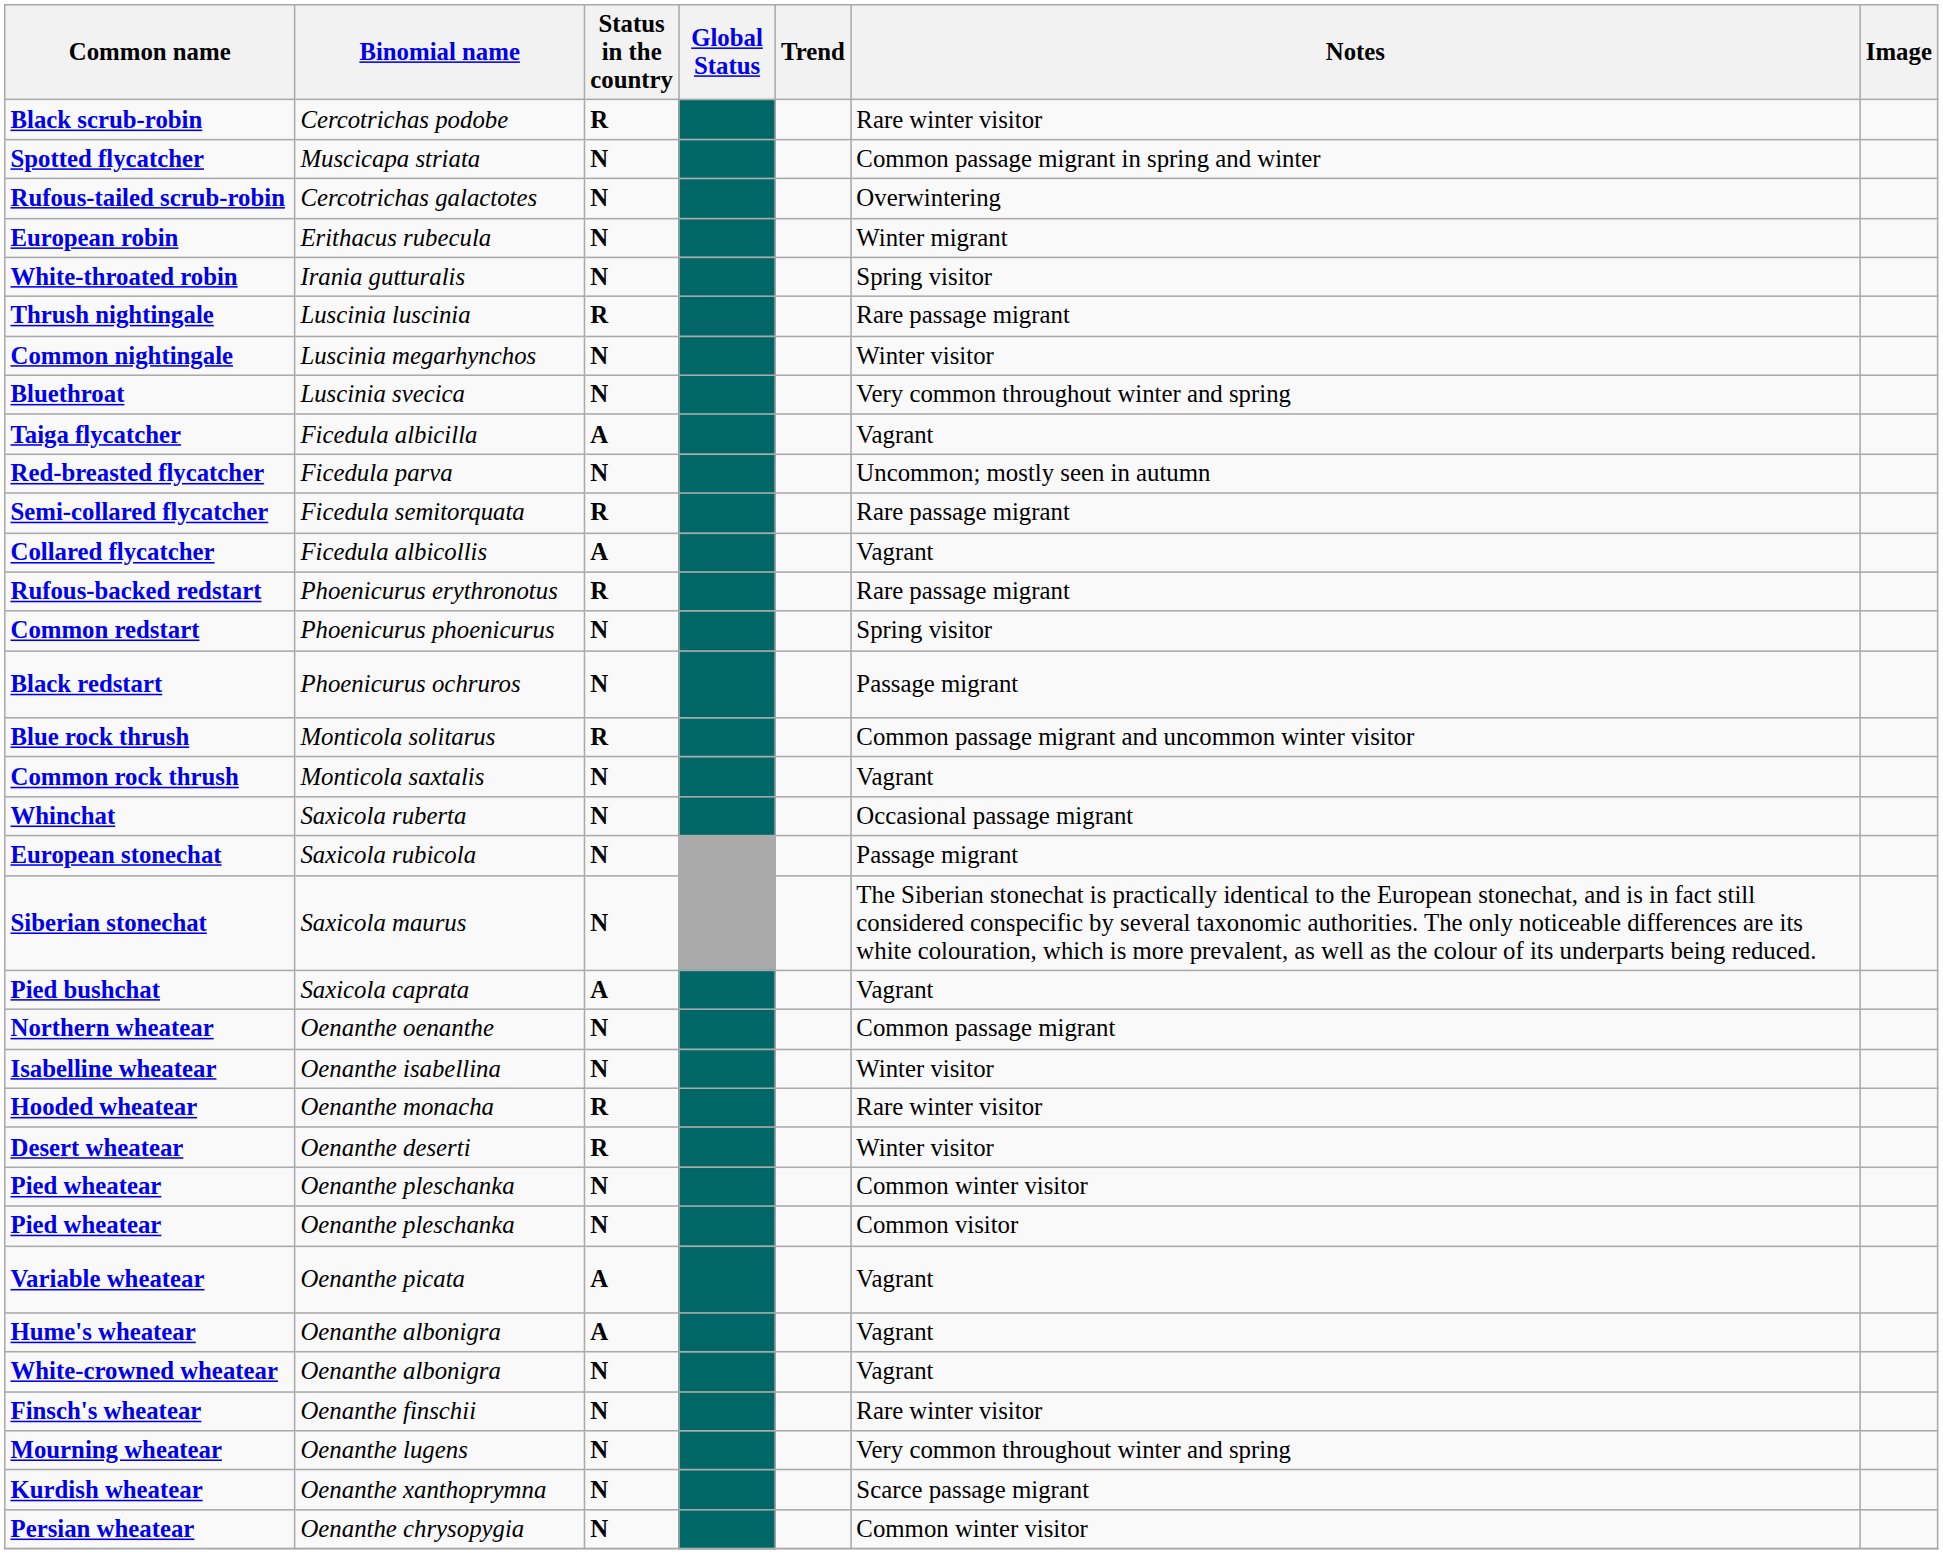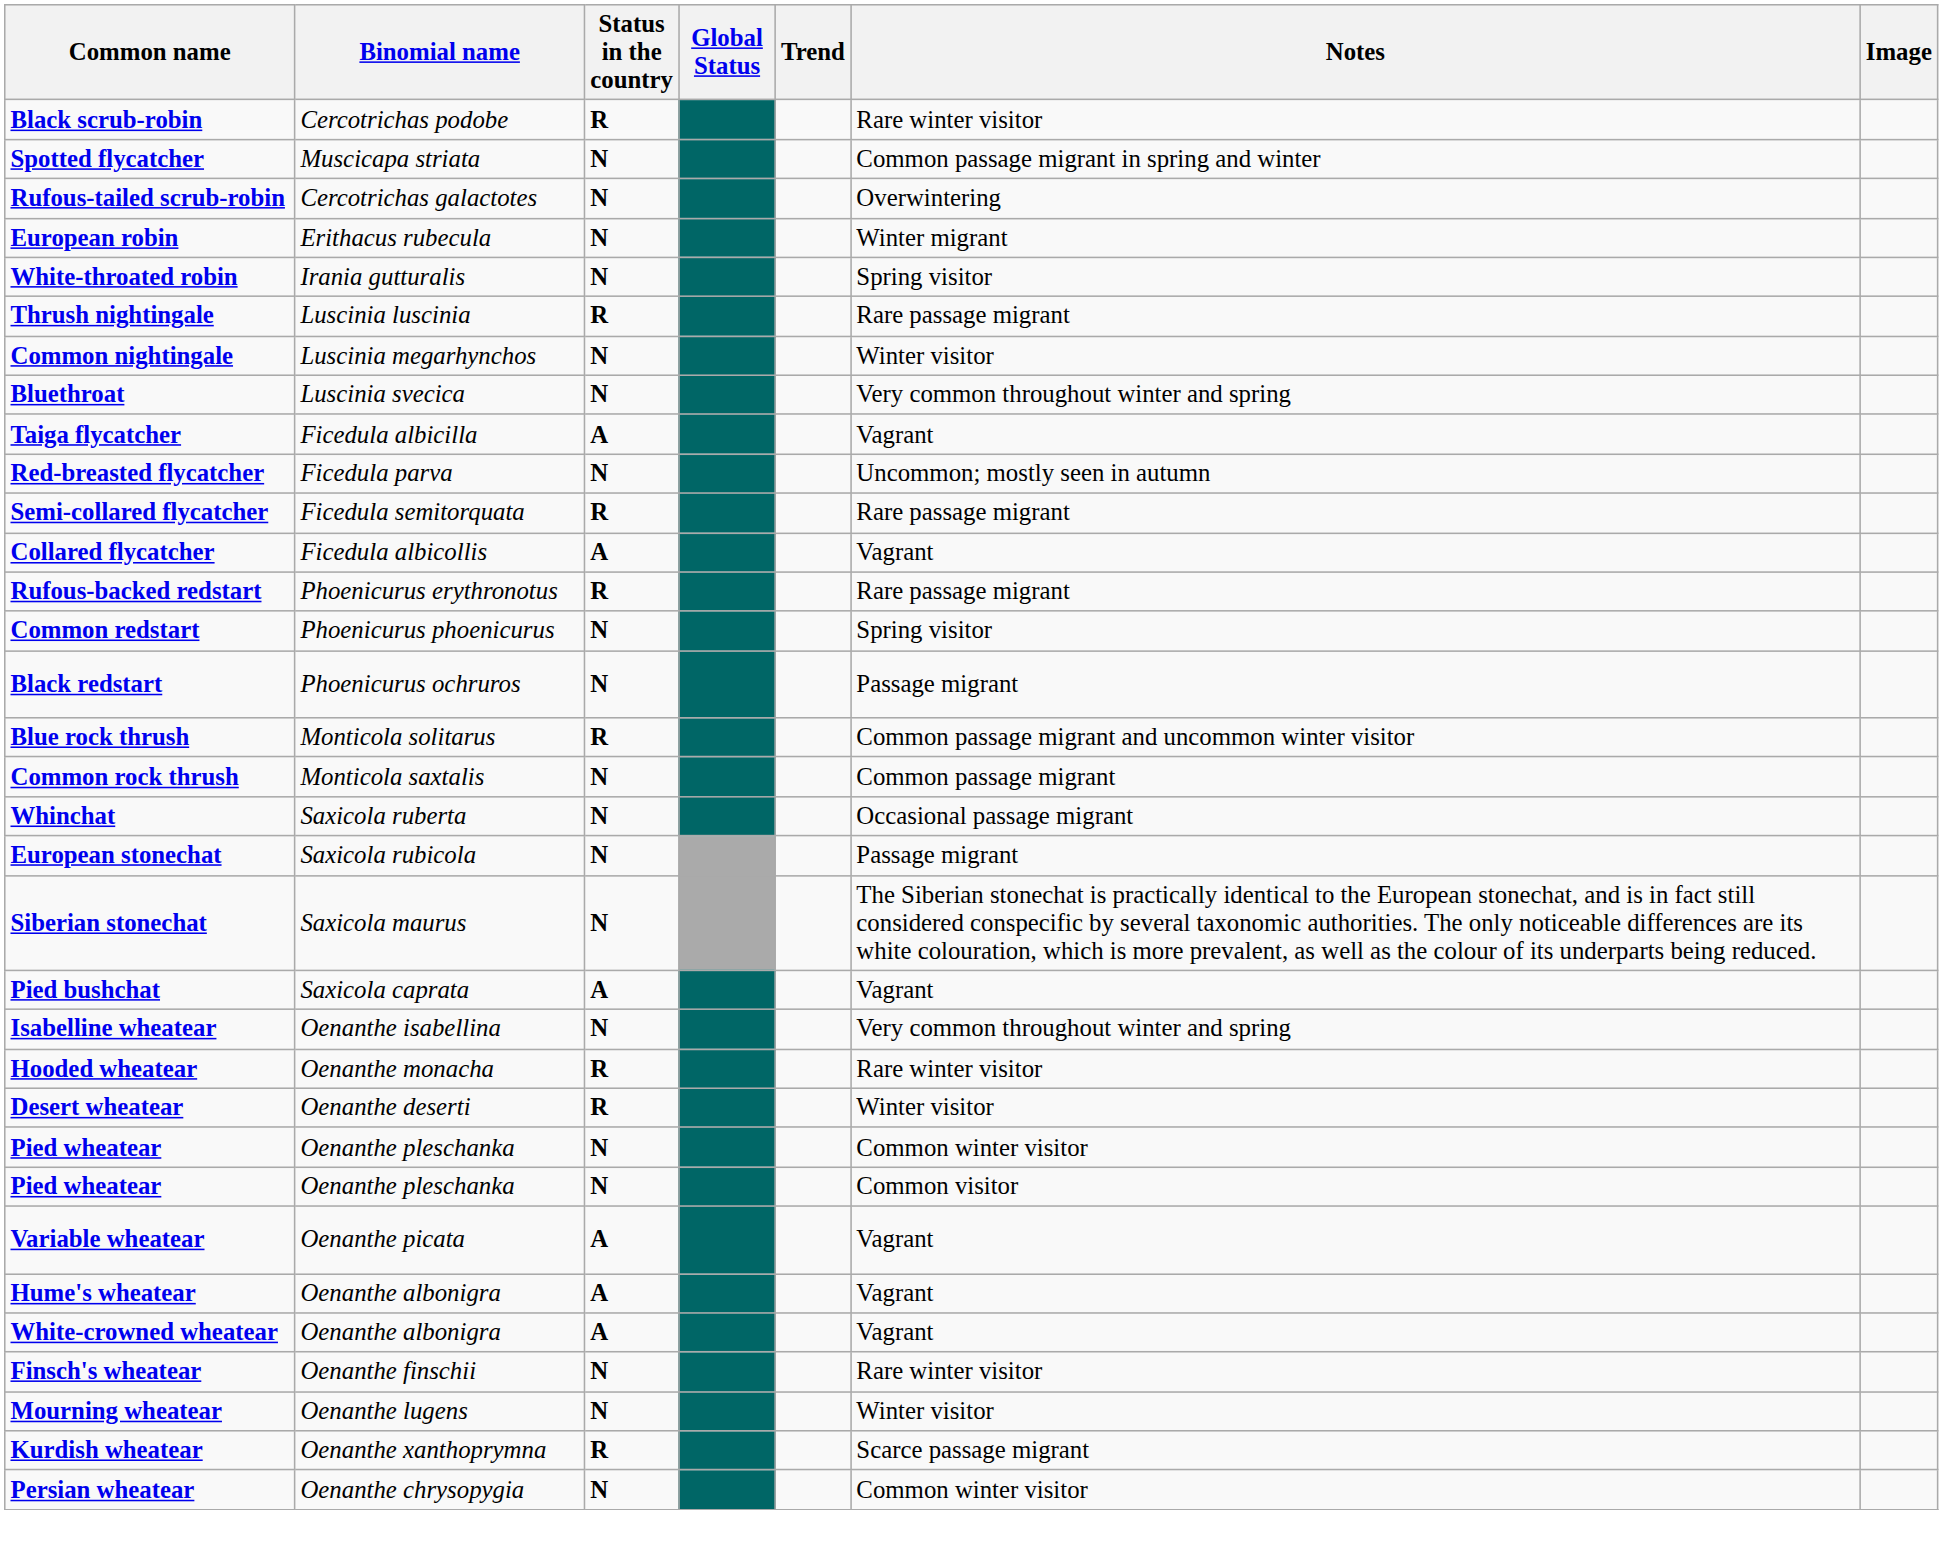 <table class="wikitable sortable">
 <tr>
 <th width="15%">Common name</th>
 <th width="15%"><a href='#'>Binomial name</a></th>
 <th data-sort-type="number" width="1%">Status in the country</th>
 <th width="5%"><a href='#'>Global Status</a></th>
 <th width="1%">Trend</th>
 <th class="unsortable">Notes</th>
 <th class="unsortable">Image</th>
 </tr>
 <tr>
 <td><strong><a href='#'>Black scrub-robin</a></strong></td>
 <td><em>Cercotrichas podobe</em></td>
 <td><strong>R</strong></td>
 <td align=center style="background: #006666"></td>
 <td align=center></td>
 <td>Rare winter visitor</td>
 <td></td>
 </tr>
 <tr>
 <td><strong><a href='#'>Spotted flycatcher</a></strong></td>
 <td><em>Muscicapa striata</em></td>
 <td><strong>N</strong></td>
 <td align=center style="background: #006666"></td>
 <td align=center></td>
 <td>Common passage migrant in spring and winter</td>
 <td></td>
 </tr>
 <tr>
 <td><strong><a href='#'>Rufous-tailed scrub-robin</a></strong></td>
 <td><em>Cercotrichas galactotes</em></td>
 <td><strong>N</strong></td>
 <td align=center style="background: #006666"></td>
 <td align=center></td>
 <td>Overwintering</td>
 <td></td>
 </tr>
 <tr>
 <td><strong><a href='#'>European robin</a></strong></td>
 <td><em>Erithacus rubecula</em></td>
 <td><strong>N</strong></td>
 <td align=center style="background: #006666"></td>
 <td align=center></td>
 <td>Winter migrant</td>
 <td></td>
 </tr>
 <tr>
 <td><strong><a href='#'>White-throated robin</a></strong></td>
 <td><em>Irania gutturalis</em></td>
 <td><strong>N</strong></td>
 <td align=center style="background: #006666"></td>
 <td align=center></td>
 <td>Spring visitor</td>
 <td></td>
 </tr>
 <tr>
 <td><strong><a href='#'>Thrush nightingale</a></strong></td>
 <td><em>Luscinia luscinia</em></td>
 <td><strong>R</strong></td>
 <td align=center style="background: #006666"></td>
 <td align=center></td>
 <td>Rare passage migrant</td>
 <td></td>
 </tr>
 <tr>
 <td><strong><a href='#'>Common nightingale</a></strong></td>
 <td><em>Luscinia megarhynchos</em></td>
 <td><strong>N</strong></td>
 <td align=center style="background: #006666"></td>
 <td align=center></td>
 <td>Winter visitor</td>
 <td></td>
 </tr>
 <tr>
 <td><strong><a href='#'>Bluethroat</a></strong></td>
 <td><em>Luscinia svecica</em></td>
 <td><strong>N</strong></td>
 <td align=center style="background: #006666"></td>
 <td align=center></td>
 <td>Very common throughout winter and spring</td>
 <td></td>
 </tr>
 <tr>
 <td><strong><a href='#'>Taiga flycatcher</a></strong></td>
 <td><em>Ficedula albicilla</em></td>
 <td><strong>A</strong></td>
 <td align=center style="background: #006666"></td>
 <td align=center></td>
 <td>Vagrant</td>
 <td></td>
 </tr>
 <tr>
 <td><strong><a href='#'>Red-breasted flycatcher</a></strong></td>
 <td><em>Ficedula parva</em></td>
 <td><strong>N</strong></td>
 <td align=center style="background: #006666"></td>
 <td align=center></td>
 <td>Uncommon; mostly seen in autumn</td>
 <td><br></td>
 </tr>
 <tr>
 <td><strong><a href='#'>Semi-collared flycatcher</a></strong></td>
 <td><em>Ficedula semitorquata</em></td>
 <td><strong>R</strong></td>
 <td align=center style="background: #006666"></td>
 <td align=center></td>
 <td>Rare passage migrant</td>
 <td></td>
 </tr>
 <tr>
 <td><strong><a href='#'>Collared flycatcher</a></strong></td>
 <td><em>Ficedula albicollis</em></td>
 <td><strong>A</strong></td>
 <td align=center style="background: #006666"></td>
 <td align=center></td>
 <td>Vagrant</td>
 <td></td>
 </tr>
 <tr>
 <td><strong><a href='#'>Rufous-backed redstart</a></strong></td>
 <td><em>Phoenicurus erythronotus</em></td>
 <td><strong>R</strong></td>
 <td align=center style="background: #006666"></td>
 <td align=center></td>
 <td>Rare passage migrant</td>
 <td><br></td>
 </tr>
 <tr>
 <td><strong><a href='#'>Common redstart</a></strong></td>
 <td><em>Phoenicurus phoenicurus</em></td>
 <td><strong>N</strong></td>
 <td align=center style="background: #006666"></td>
 <td align=center></td>
 <td>Spring visitor</td>
 <td><br></td>
 </tr>
 <tr>
 <td><strong><a href='#'>Black redstart</a></strong></td>
 <td><em>Phoenicurus ochruros</em></td>
 <td><strong>N</strong></td>
 <td align=center style="background: #006666"></td>
 <td align=center></td>
 <td>Passage migrant</td>
 <td><br><br></td>
 </tr>
 <tr>
 <td><strong><a href='#'>Blue rock thrush</a></strong></td>
 <td><em>Monticola solitarus</em></td>
 <td><strong>R</strong></td>
 <td align=center style="background: #006666"></td>
 <td align=center></td>
 <td>Common passage migrant and uncommon winter visitor</td>
 <td></td>
 </tr>
 <tr>
 <td><strong><a href='#'>Common rock thrush</a></strong></td>
 <td><em>Monticola saxtalis</em></td>
 <td><strong>N</strong></td>
 <td align=center style="background: #006666"></td>
 <td align=center></td>
-<td>Vagrant</td>
+<td>Common passage migrant</td>
 <td><br></td>
 </tr>
 <tr>
 <td><strong><a href='#'>Whinchat</a></strong></td>
 <td><em>Saxicola ruberta</em></td>
 <td><strong>N</strong></td>
 <td align=center style="background: #006666"></td>
 <td align=center></td>
 <td>Occasional passage migrant</td>
 <td><br></td>
 </tr>
 <tr>
 <td><strong><a href='#'>European stonechat</a></strong></td>
 <td><em>Saxicola rubicola</em></td>
 <td><strong>N</strong></td>
 <td align=center style="background: #AAA"></td>
 <td align=center></td>
 <td>Passage migrant</td>
 <td><br></td>
 </tr>
 <tr>
 <td><strong><a href='#'>Siberian stonechat</a></strong></td>
 <td><em>Saxicola maurus</em></td>
 <td><strong>N</strong></td>
 <td align=center style="background: #AAA"></td>
 <td align=center></td>
 <td>The Siberian stonechat is practically identical to the European stonechat, and is in fact still considered conspecific by several taxonomic authorities. The only noticeable differences are its white colouration, which is more prevalent, as well as the colour of its underparts being reduced.</td>
 <td><br></td>
 </tr>
 <tr>
 <td><strong><a href='#'>Pied bushchat</a></strong></td>
 <td><em>Saxicola caprata</em></td>
 <td><strong>A</strong></td>
 <td align=center style="background: #006666"></td>
 <td align=center></td>
 <td>Vagrant</td>
 <td><br></td>
 </tr>
 <tr>
-<td><strong><a href='#'>Northern wheatear</a></strong></td>
-<td><em>Oenanthe oenanthe</em></td>
-<td><strong>N</strong></td>
-<td align=center style="background: #006666"></td>
-<td align=center></td>
-<td>Common passage migrant</td>
-<td><br></td>
-</tr>
-<tr>
 <td><strong><a href='#'>Isabelline wheatear</a></strong></td>
 <td><em>Oenanthe isabellina</em></td>
 <td><strong>N</strong></td>
 <td align=center style="background: #006666"></td>
 <td align=center></td>
-<td>Winter visitor</td>
+<td>Very common throughout winter and spring</td>
 <td></td>
 </tr>
 <tr>
 <td><strong><a href='#'>Hooded wheatear</a></strong></td>
 <td><em>Oenanthe monacha</em></td>
 <td><strong>R</strong></td>
 <td align=center style="background: #006666"></td>
 <td align=center></td>
 <td>Rare winter visitor</td>
 <td></td>
 </tr>
 <tr>
 <td><strong><a href='#'>Desert wheatear</a></strong></td>
 <td><em>Oenanthe deserti</em></td>
 <td><strong>R</strong></td>
 <td align=center style="background: #006666"></td>
 <td align=center></td>
 <td>Winter visitor</td>
 <td></td>
 </tr>
 <tr>
 <td><strong><a href='#'>Pied wheatear</a></strong></td>
 <td><em>Oenanthe pleschanka</em></td>
 <td><strong>N</strong></td>
 <td align=center style="background: #006666"></td>
 <td align=center></td>
 <td>Common winter visitor</td>
 <td><br></td>
 </tr>
 <tr>
 <td><strong><a href='#'>Pied wheatear</a></strong></td>
 <td><em>Oenanthe pleschanka</em></td>
 <td><strong>N</strong></td>
 <td align=center style="background: #006666"></td>
 <td align=center></td>
 <td>Common visitor</td>
 <td><br></td>
 </tr>
 <tr>
 <td><strong><a href='#'>Variable wheatear</a></strong></td>
 <td><em>Oenanthe picata</em></td>
 <td><strong>A</strong></td>
 <td align=center style="background: #006666"></td>
 <td align=center></td>
 <td>Vagrant</td>
 <td><br><br></td>
 </tr>
 <tr>
 <td><strong><a href='#'>Hume's wheatear</a></strong></td>
 <td><em>Oenanthe albonigra</em></td>
 <td><strong>A</strong></td>
 <td align=center style="background: #006666"></td>
 <td align=center></td>
 <td>Vagrant</td>
 <td></td>
 </tr>
 <tr>
 <td><strong><a href='#'>White-crowned wheatear</a></strong></td>
 <td><em>Oenanthe albonigra</em></td>
-<td><strong>N</strong></td>
+<td><strong>A</strong></td>
 <td align=center style="background: #006666"></td>
 <td align=center></td>
 <td>Vagrant</td>
 <td></td>
 </tr>
 <tr>
 <td><strong><a href='#'>Finsch's wheatear</a></strong></td>
 <td><em>Oenanthe finschii</em></td>
 <td><strong>N</strong></td>
 <td align=center style="background: #006666"></td>
 <td align=center></td>
 <td>Rare winter visitor</td>
 <td></td>
 </tr>
 <tr>
 <td><strong><a href='#'>Mourning wheatear</a></strong></td>
 <td><em>Oenanthe lugens</em></td>
 <td><strong>N</strong></td>
 <td align=center style="background: #006666"></td>
 <td align=center></td>
-<td>Very common throughout winter and spring</td>
+<td>Winter visitor</td>
 <td><br></td>
 </tr>
 <tr>
 <td><strong><a href='#'>Kurdish wheatear</a></strong></td>
 <td><em>Oenanthe xanthoprymna</em></td>
-<td><strong>N</strong></td>
+<td><strong>R</strong></td>
 <td align=center style="background: #006666"></td>
 <td align=center></td>
 <td>Scarce passage migrant</td>
 <td></td>
 </tr>
 <tr>
 <td><strong><a href='#'>Persian wheatear</a></strong></td>
 <td><em>Oenanthe chrysopygia</em></td>
 <td><strong>N</strong></td>
 <td align=center style="background: #006666"></td>
 <td align=center></td>
 <td>Common winter visitor</td>
 <td></td>
 </tr>
 <tr>
 </tr>
 </table>
